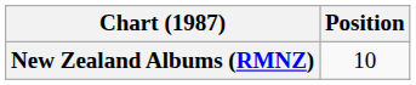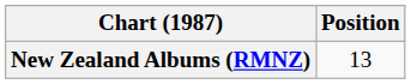 <table class="wikitable plainrowheaders" style="text-align:center">
 <tr>
 <th scope="col">Chart (1987)</th>
 <th scope="col">Position</th>
 </tr>
 <tr>
 <th scope="row">New Zealand Albums (<a href='#'>RMNZ</a>)</th>
-<td>10</td>
+<td>13</td>
 </tr>
 </table>
